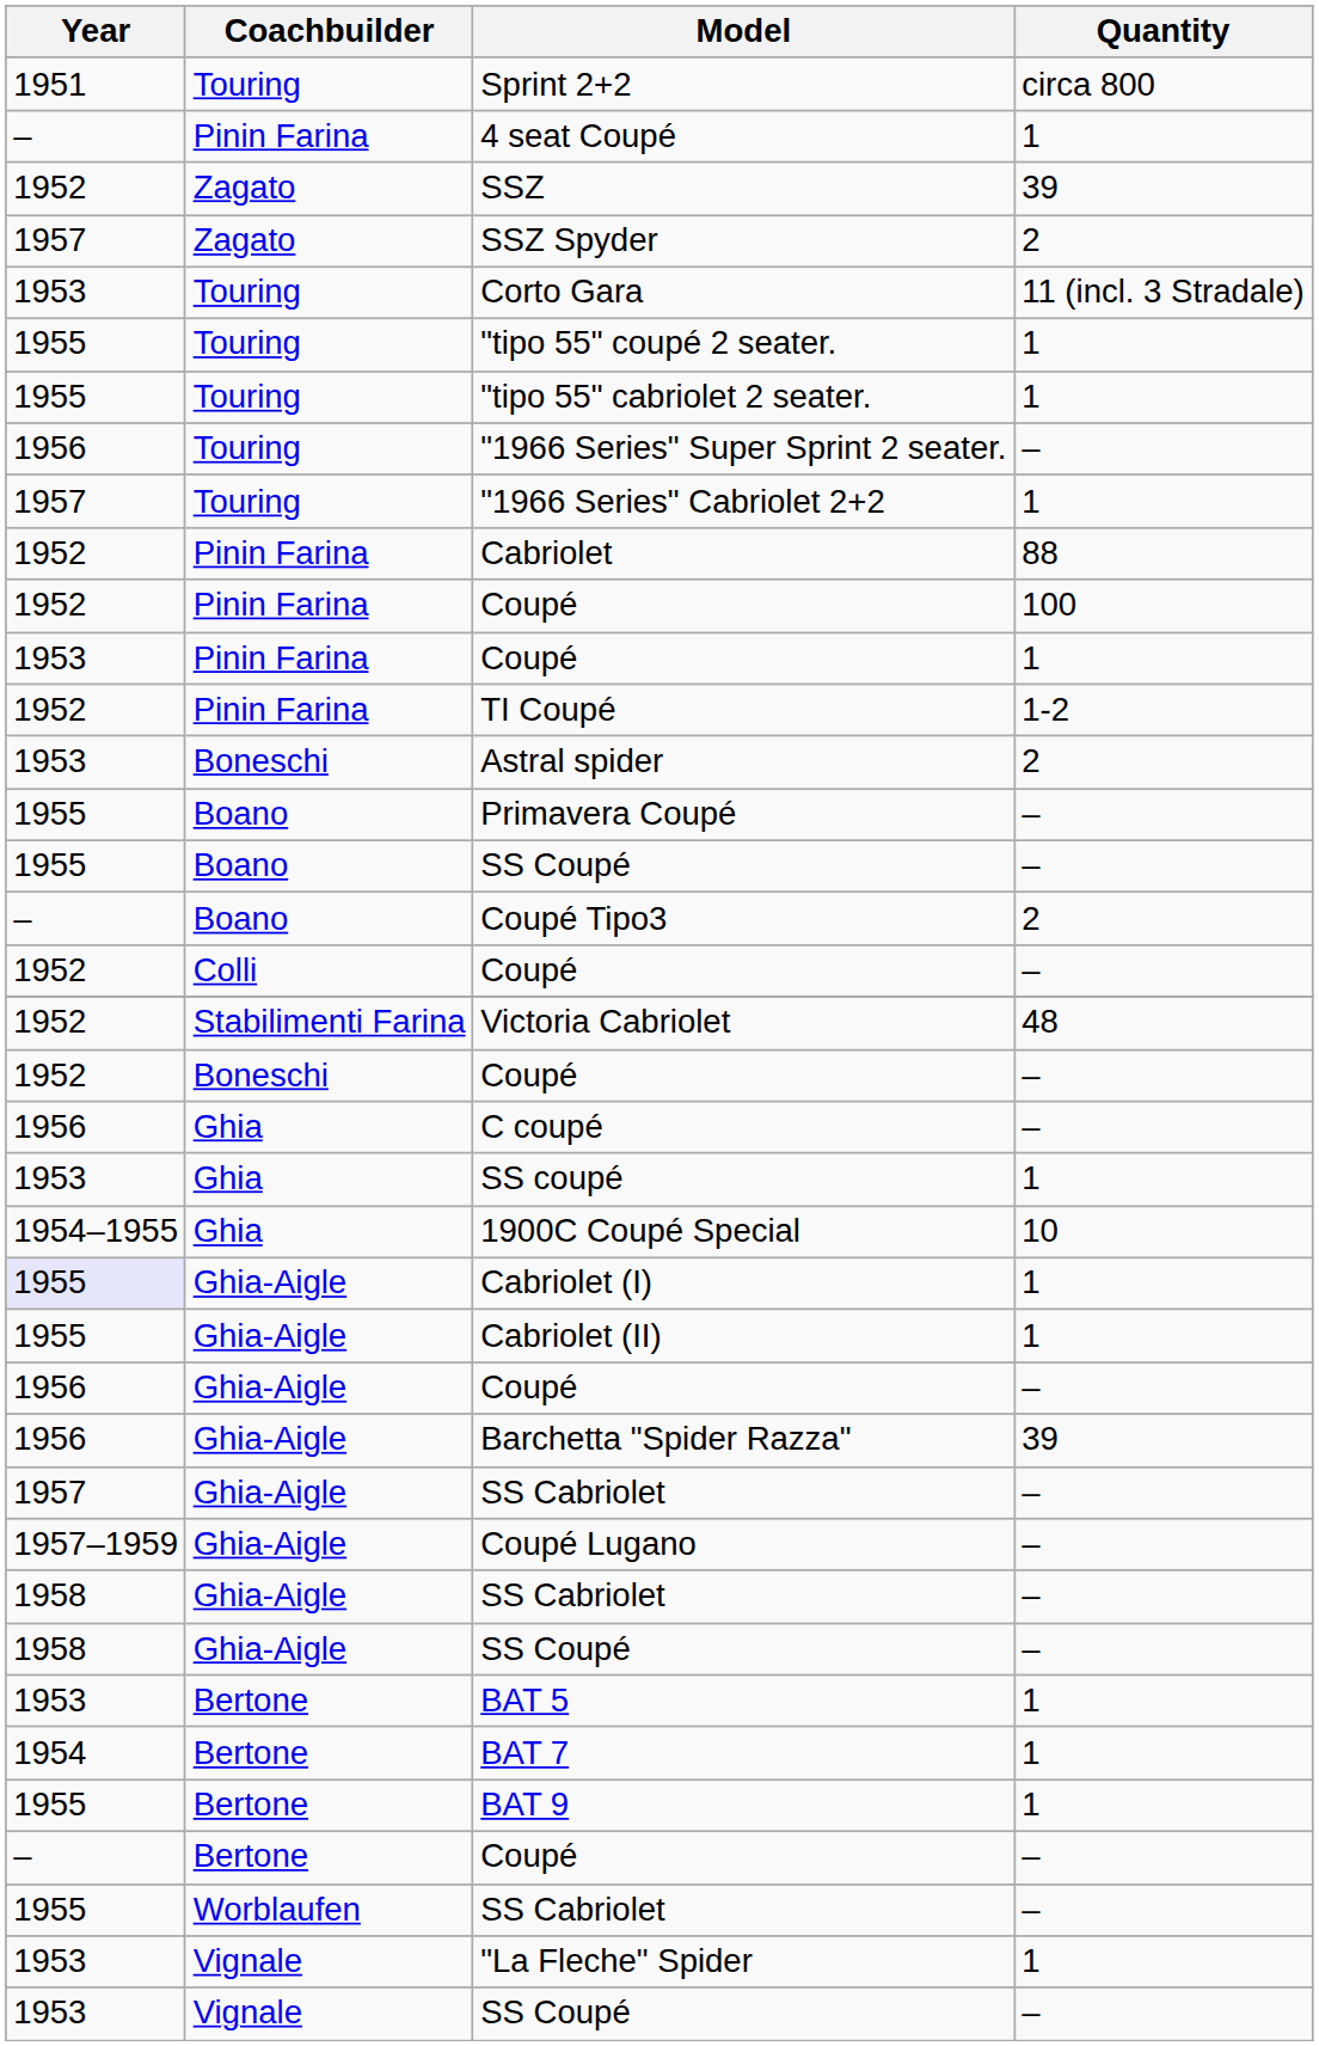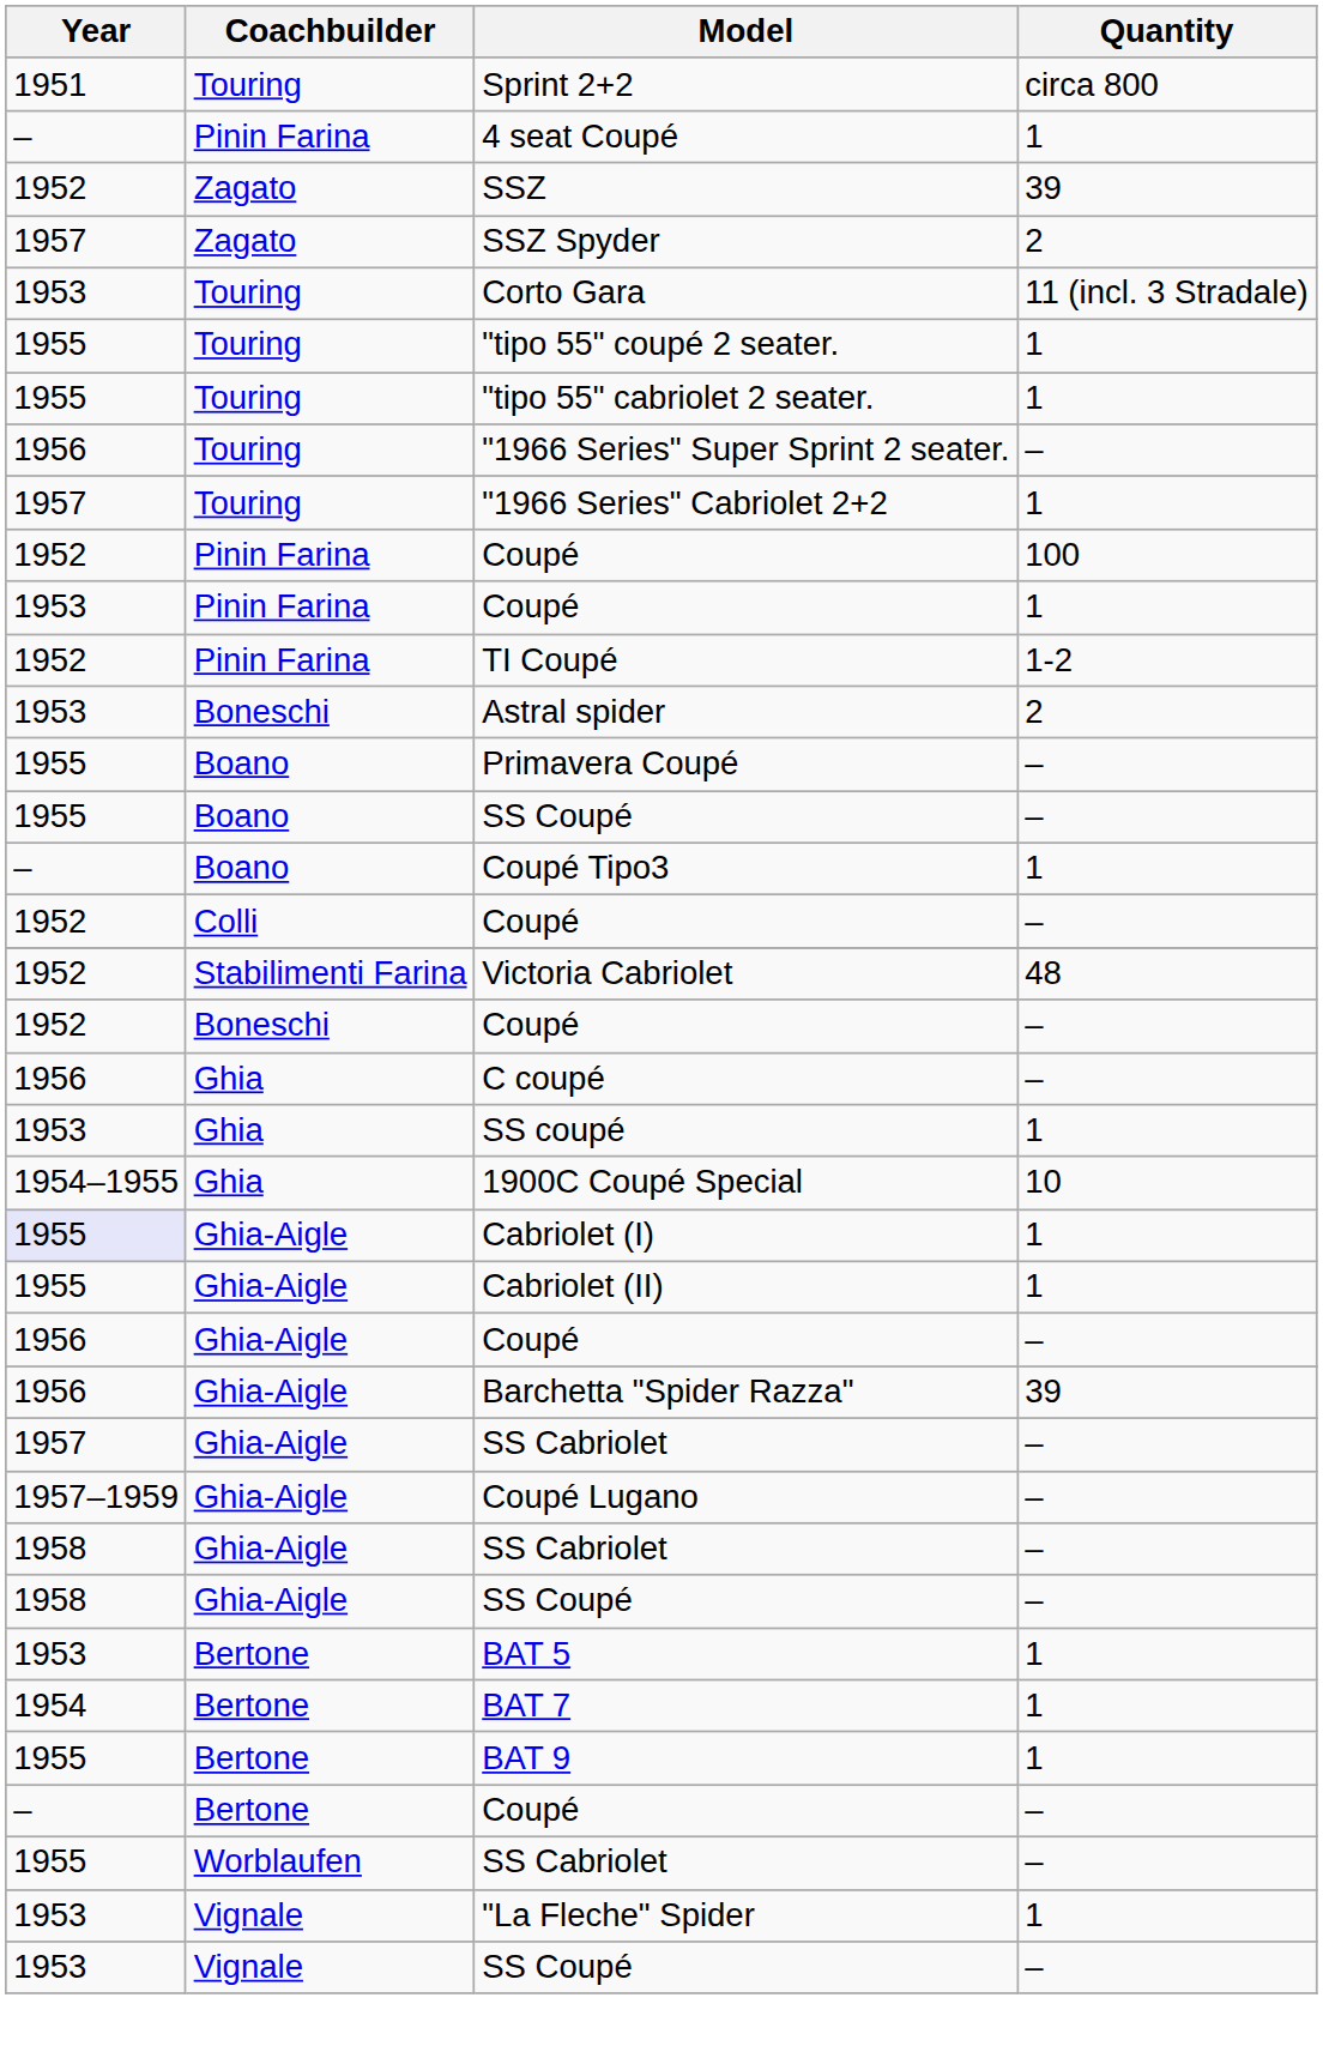 <table class="wikitable">
 <tr>
 <th>Year</th>
 <th>Coachbuilder</th>
 <th>Model</th>
 <th>Quantity</th>
 </tr>
 <tr>
 <td>1951</td>
 <td><a href='#'>Touring</a></td>
 <td>Sprint 2+2</td>
 <td>circa 800</td>
 </tr>
 <tr>
 <td>–</td>
 <td><a href='#'>Pinin Farina</a></td>
 <td>4 seat Coupé</td>
 <td>1</td>
 </tr>
 <tr>
 <td>1952</td>
 <td><a href='#'>Zagato</a></td>
 <td>SSZ</td>
 <td>39</td>
 </tr>
 <tr>
 <td>1957</td>
 <td><a href='#'>Zagato</a></td>
 <td>SSZ Spyder</td>
 <td>2</td>
 </tr>
 <tr>
 <td>1953</td>
 <td><a href='#'>Touring</a></td>
 <td>Corto Gara</td>
 <td>11 (incl. 3 Stradale)</td>
 </tr>
 <tr>
 <td>1955</td>
 <td><a href='#'>Touring</a></td>
 <td>"tipo 55" coupé 2 seater.</td>
 <td>1</td>
 </tr>
 <tr>
 <td>1955</td>
 <td><a href='#'>Touring</a></td>
 <td>"tipo 55" cabriolet 2 seater.</td>
 <td>1</td>
 </tr>
 <tr>
 <td>1956</td>
 <td><a href='#'>Touring</a></td>
 <td>"1966 Series" Super Sprint 2 seater.</td>
 <td>–</td>
 </tr>
 <tr>
 <td>1957</td>
 <td><a href='#'>Touring</a></td>
 <td>"1966 Series" Cabriolet 2+2</td>
 <td>1</td>
 </tr>
 <tr>
 <td>1952</td>
 <td><a href='#'>Pinin Farina</a></td>
-<td>Cabriolet</td>
-<td>88</td>
-</tr>
-<tr>
-<td>1952</td>
-<td><a href='#'>Pinin Farina</a></td>
 <td>Coupé</td>
 <td>100</td>
 </tr>
 <tr>
 <td>1953</td>
 <td><a href='#'>Pinin Farina</a></td>
 <td>Coupé</td>
 <td>1</td>
 </tr>
 <tr>
 <td>1952</td>
 <td><a href='#'>Pinin Farina</a></td>
 <td>TI Coupé</td>
 <td>1-2</td>
 </tr>
 <tr>
 <td>1953</td>
 <td><a href='#'>Boneschi</a></td>
 <td>Astral spider</td>
 <td>2</td>
 </tr>
 <tr>
 <td>1955</td>
 <td><a href='#'>Boano</a></td>
 <td>Primavera Coupé</td>
 <td>–</td>
 </tr>
 <tr>
 <td>1955</td>
 <td><a href='#'>Boano</a></td>
 <td>SS Coupé</td>
 <td>–</td>
 </tr>
 <tr>
 <td>–</td>
 <td><a href='#'>Boano</a></td>
 <td>Coupé Tipo3</td>
-<td>2</td>
+<td>1</td>
 </tr>
 <tr>
 <td>1952</td>
 <td><a href='#'>Colli</a></td>
 <td>Coupé</td>
 <td>–</td>
 </tr>
 <tr>
 </tr>
 <tr>
 <td>1952</td>
 <td><a href='#'>Stabilimenti Farina</a></td>
 <td>Victoria Cabriolet</td>
 <td>48</td>
 </tr>
 <tr>
 <td>1952</td>
 <td><a href='#'>Boneschi</a></td>
 <td>Coupé</td>
 <td>–</td>
 </tr>
 <tr>
 <td>1956</td>
 <td><a href='#'>Ghia</a></td>
 <td>C coupé</td>
 <td>–</td>
 </tr>
 <tr>
 <td>1953</td>
 <td><a href='#'>Ghia</a></td>
 <td>SS coupé</td>
 <td>1</td>
 </tr>
 <tr>
 <td>1954–1955</td>
 <td><a href='#'>Ghia</a></td>
 <td>1900C Coupé Special</td>
 <td>10</td>
 </tr>
 <tr>
 <td style="background: lavender;">1955</td>
 <td><a href='#'>Ghia-Aigle</a></td>
 <td>Cabriolet (I)</td>
 <td>1</td>
 </tr>
 <tr>
 <td>1955</td>
 <td><a href='#'>Ghia-Aigle</a></td>
 <td>Cabriolet (II)</td>
 <td>1</td>
 </tr>
 <tr>
 <td>1956</td>
 <td><a href='#'>Ghia-Aigle</a></td>
 <td>Coupé</td>
 <td>–</td>
 </tr>
 <tr>
 <td>1956</td>
 <td><a href='#'>Ghia-Aigle</a></td>
 <td>Barchetta "Spider Razza"</td>
 <td>39</td>
 </tr>
 <tr>
 <td>1957</td>
 <td><a href='#'>Ghia-Aigle</a></td>
 <td>SS Cabriolet</td>
 <td>–</td>
 </tr>
 <tr>
 <td>1957–1959</td>
 <td><a href='#'>Ghia-Aigle</a></td>
 <td>Coupé Lugano</td>
 <td>–</td>
 </tr>
 <tr>
 <td>1958</td>
 <td><a href='#'>Ghia-Aigle</a></td>
 <td>SS Cabriolet</td>
 <td>–</td>
 </tr>
 <tr>
 <td>1958</td>
 <td><a href='#'>Ghia-Aigle</a></td>
 <td>SS Coupé</td>
 <td>–</td>
 </tr>
 <tr>
 <td>1953</td>
 <td><a href='#'>Bertone</a></td>
 <td><a href='#'>BAT 5</a></td>
 <td>1</td>
 </tr>
 <tr>
 <td>1954</td>
 <td><a href='#'>Bertone</a></td>
 <td><a href='#'>BAT 7</a></td>
 <td>1</td>
 </tr>
 <tr>
 <td>1955</td>
 <td><a href='#'>Bertone</a></td>
 <td><a href='#'>BAT 9</a></td>
 <td>1</td>
 </tr>
 <tr>
 <td>–</td>
 <td><a href='#'>Bertone</a></td>
 <td>Coupé</td>
 <td>–</td>
 </tr>
 <tr>
 <td>1955</td>
 <td><a href='#'>Worblaufen</a></td>
 <td>SS Cabriolet</td>
 <td>–</td>
 </tr>
 <tr>
 <td>1953</td>
 <td><a href='#'>Vignale</a></td>
 <td>"La Fleche" Spider</td>
 <td>1</td>
 </tr>
 <tr>
 <td>1953</td>
 <td><a href='#'>Vignale</a></td>
 <td>SS Coupé</td>
 <td>–</td>
 </tr>
 </table>
